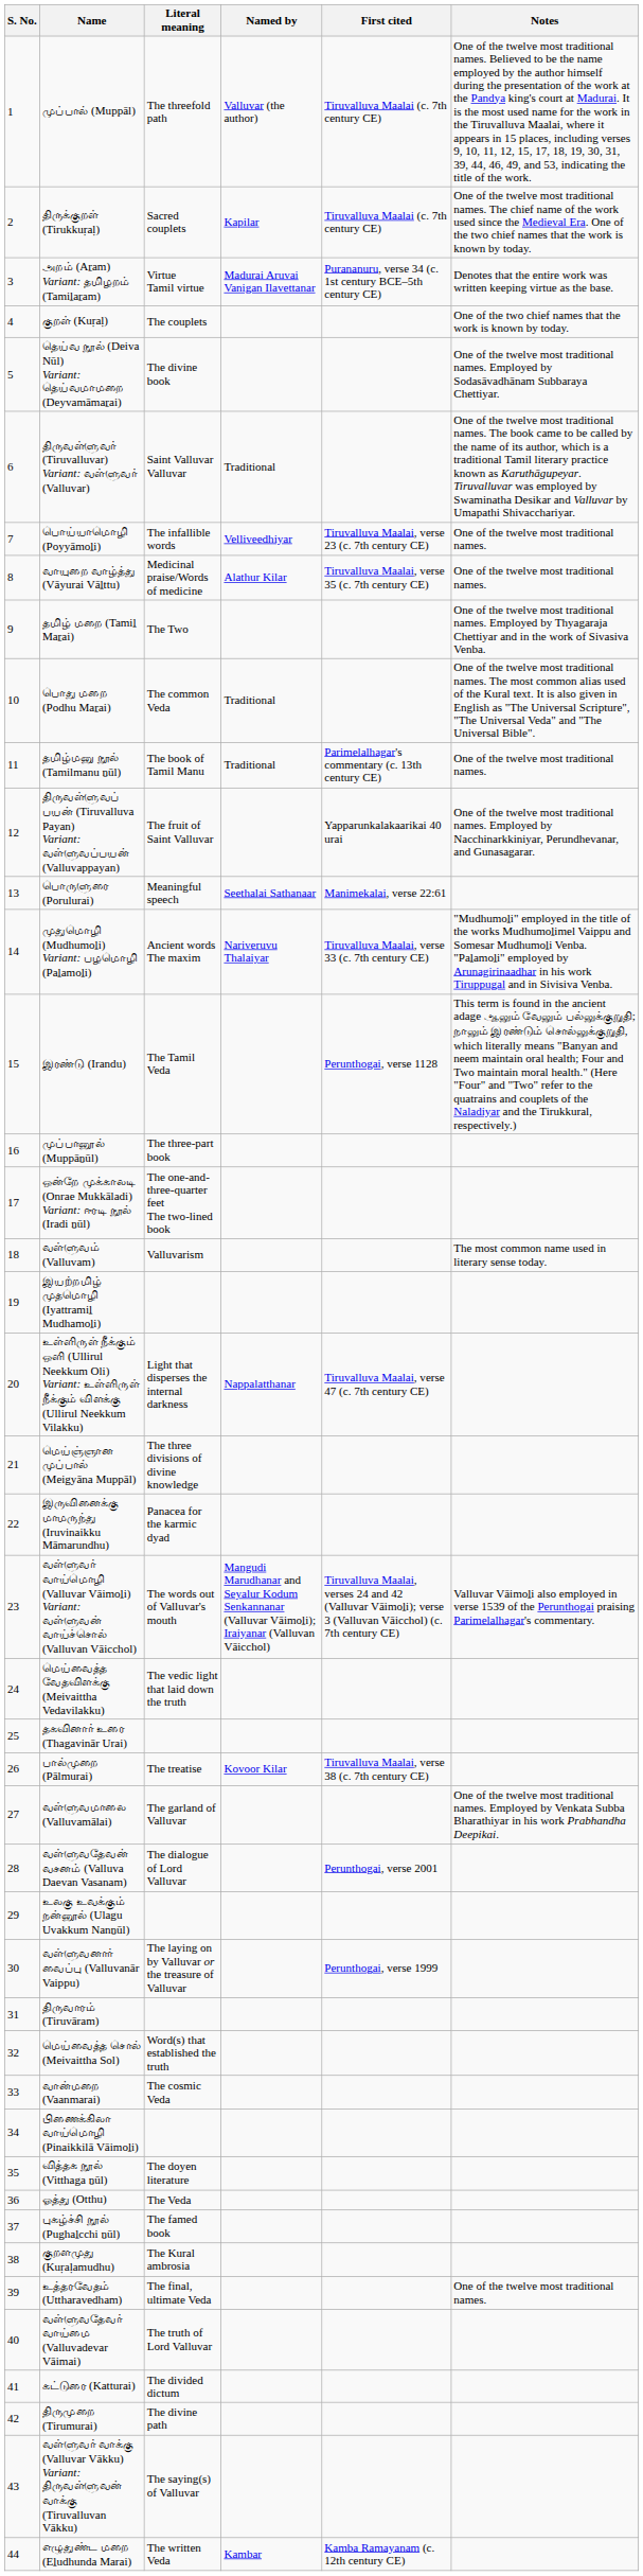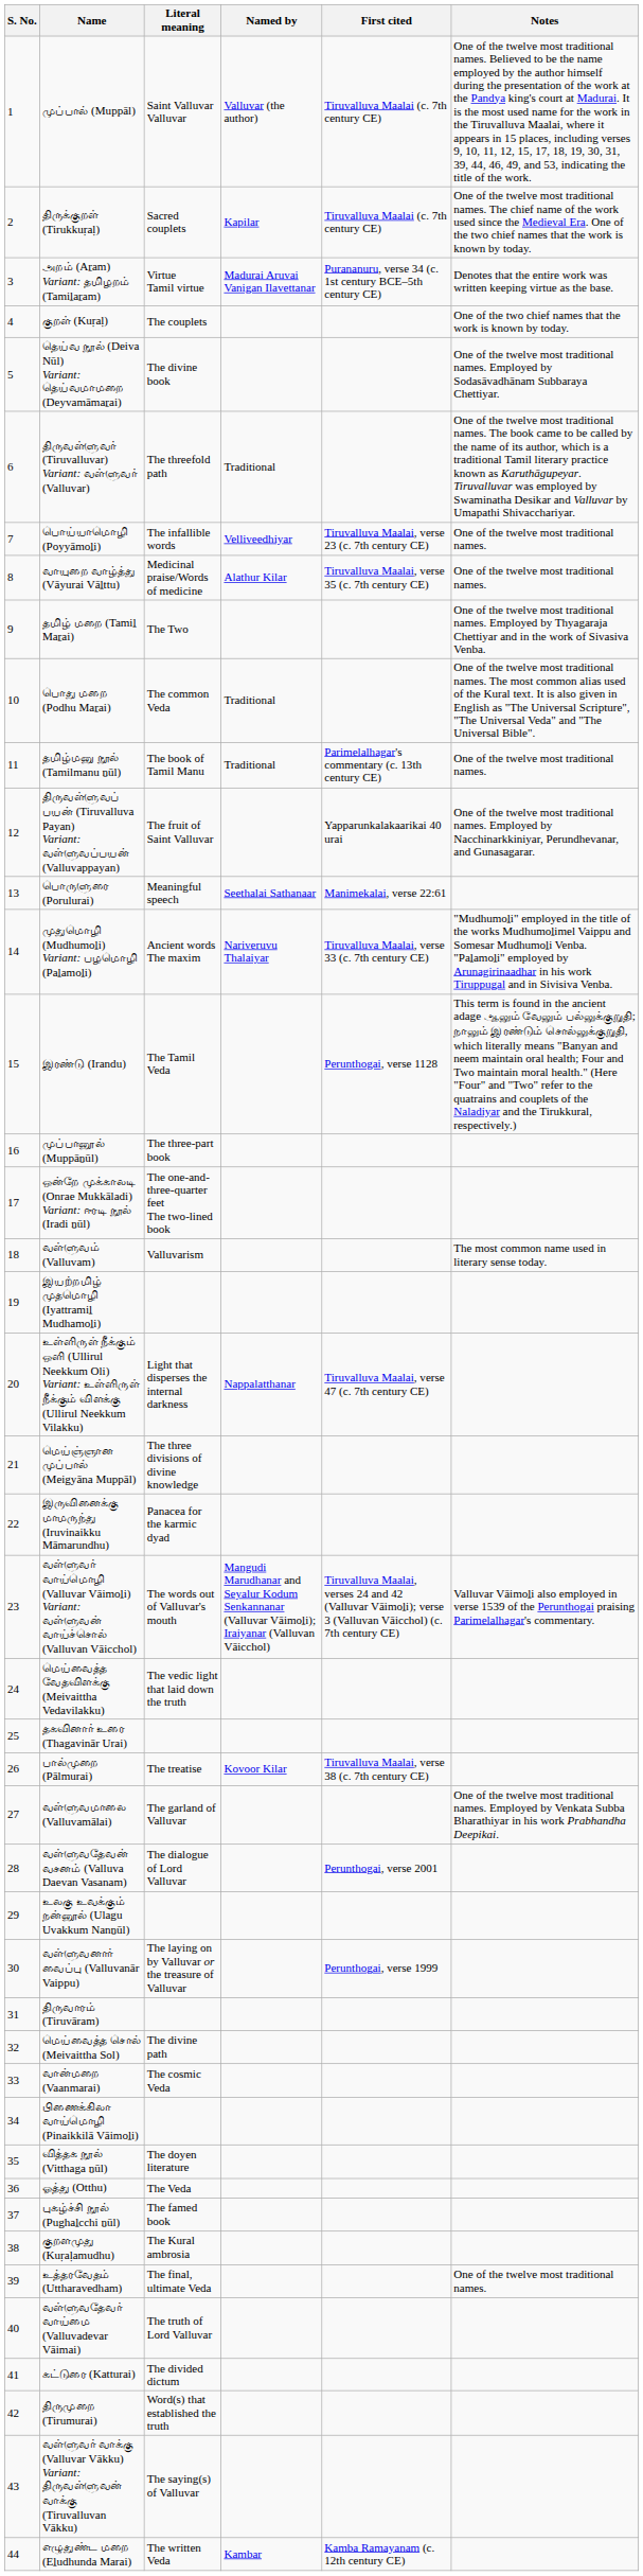 <table class="wikitable sortable" style="font-size: 100%">
 <tr>
 <th>S. No.</th>
 <th>Name</th>
 <th>Literal meaning</th>
 <th>Named by</th>
 <th>First cited</th>
 <th>Notes</th>
 </tr>
 <tr>
 <td>1</td>
 <td>முப்பால் (Muppāl)</td>
-<td>The threefold path</td>
+<td>Saint Valluvar<br>Valluvar</td>
 <td><a href='#'>Valluvar</a> (the author)</td>
 <td><a href='#'>Tiruvalluva Maalai</a> (c. 7th century CE)</td>
 <td>One of the twelve most traditional names. Believed to be the name employed by the author himself during the presentation of the work at the <a href='#'>Pandya</a> king's court at <a href='#'>Madurai</a>. It is the most used name for the work in the Tiruvalluva Maalai, where it appears in 15 places, including verses 9, 10, 11, 12, 15, 17, 18, 19, 30, 31, 39, 44, 46, 49, and 53, indicating the title of the work.</td>
 </tr>
 <tr>
 <td>2</td>
 <td>திருக்குறள் (Tirukkuṛaḷ)</td>
 <td>Sacred couplets</td>
 <td><a href='#'>Kapilar</a></td>
 <td><a href='#'>Tiruvalluva Maalai</a> (c. 7th century CE)</td>
 <td>One of the twelve most traditional names. The chief name of the work used since the <a href='#'>Medieval Era</a>. One of the two chief names that the work is known by today.</td>
 </tr>
 <tr>
 <td>3</td>
 <td>அறம் (Aṟam)<br><em>Variant:</em> தமிழறம் (Tamiḻaṟam)</td>
 <td>Virtue<br>Tamil virtue</td>
 <td><a href='#'>Madurai Aruvai Vanigan Ilavettanar</a></td>
 <td><a href='#'>Purananuru</a>, verse 34 (c. 1st century BCE–5th century CE)</td>
 <td>Denotes that the entire work was written keeping virtue as the base.</td>
 </tr>
 <tr>
 <td>4</td>
 <td>குறள் (Kuṛaḷ)</td>
 <td>The couplets</td>
 <td></td>
 <td></td>
 <td>One of the two chief names that the work is known by today.</td>
 </tr>
 <tr>
 <td>5</td>
 <td>தெய்வ நூல் (Deiva Nūl)<br><em>Variant:</em> தெய்வமாமறை (Deyvamāmaṟai)</td>
 <td>The divine book</td>
 <td></td>
 <td></td>
 <td>One of the twelve most traditional names. Employed by Sodasāvadhānam Subbaraya Chettiyar.</td>
 </tr>
 <tr>
 <td>6</td>
 <td>திருவள்ளுவர் (Tiruvalluvar)<br><em>Variant:</em> வள்ளுவர் (Valluvar)</td>
-<td>Saint Valluvar<br>Valluvar</td>
+<td>The threefold path</td>
 <td>Traditional</td>
 <td></td>
 <td>One of the twelve most traditional names. The book came to be called by the name of its author, which is a traditional Tamil literary practice known as <em>Karuthāgupeyar</em>. <em>Tiruvalluvar</em> was employed by Swaminatha Desikar and <em>Valluvar</em> by Umapathi Shivacchariyar.</td>
 </tr>
 <tr>
 <td>7</td>
 <td>பொய்யாமொழி (Poyyāmoḻi)</td>
 <td>The infallible words</td>
 <td><a href='#'>Velliveedhiyar</a></td>
 <td><a href='#'>Tiruvalluva Maalai</a>, verse 23 (c. 7th century CE)</td>
 <td>One of the twelve most traditional names.</td>
 </tr>
 <tr>
 <td>8</td>
 <td>வாயுறை வாழ்த்து (Vāyurai Vāḻttu)</td>
 <td>Medicinal praise/Words of medicine</td>
 <td><a href='#'>Alathur Kilar</a></td>
 <td><a href='#'>Tiruvalluva Maalai</a>, verse 35 (c. 7th century CE)</td>
 <td>One of the twelve most traditional names.</td>
 </tr>
 <tr>
 <td>9</td>
 <td>தமிழ் மறை (Tamiḻ Maṟai)</td>
 <td>The Two</td>
 <td></td>
 <td></td>
 <td>One of the twelve most traditional names. Employed by Thyagaraja Chettiyar and in the work of Sivasiva Venba.</td>
 </tr>
 <tr>
 <td>10</td>
 <td>பொது மறை (Podhu Maṟai)</td>
 <td>The common Veda</td>
 <td>Traditional</td>
 <td></td>
 <td>One of the twelve most traditional names. The most common alias used of the Kural text. It is also given in English as "The Universal Scripture", "The Universal Veda" and "The Universal Bible".</td>
 </tr>
 <tr>
 <td>11</td>
 <td>தமிழ்மனு நூல் (Tamilmanu ṉūl)</td>
 <td>The book of Tamil Manu</td>
 <td>Traditional</td>
 <td><a href='#'>Parimelalhagar</a>'s commentary (c. 13th century CE)</td>
 <td>One of the twelve most traditional names.</td>
 </tr>
 <tr>
 <td>12</td>
 <td>திருவள்ளுவப் பயன் (Tiruvalluva Payan)<br><em>Variant:</em> வள்ளுவப்பயன் (Valluvappayan)</td>
 <td>The fruit of Saint Valluvar</td>
 <td></td>
 <td>Yapparunkalakaarikai 40 urai</td>
 <td>One of the twelve most traditional names. Employed by Nacchinarkkiniyar, Perundhevanar, and Gunasagarar.</td>
 </tr>
 <tr>
 <td>13</td>
 <td>பொருளுரை (Porulurai)</td>
 <td>Meaningful speech</td>
 <td><a href='#'>Seethalai Sathanaar</a></td>
 <td><a href='#'>Manimekalai</a>, verse 22:61</td>
 <td></td>
 </tr>
 <tr>
 <td>14</td>
 <td>முதுமொழி (Mudhumoḻi)<br><em>Variant:</em> பழமொழி (Paḻamoḻi)</td>
 <td>Ancient words<br>The maxim</td>
 <td><a href='#'>Nariveruvu Thalaiyar</a></td>
 <td><a href='#'>Tiruvalluva Maalai</a>, verse 33 (c. 7th century CE)</td>
 <td>"Mudhumoḻi" employed in the title of the works Mudhumoḻimel Vaippu and Somesar Mudhumoḻi Venba. "Paḻamoḻi" employed by <a href='#'>Arunagirinaadhar</a> in his work <a href='#'>Tiruppugal</a> and in Sivisiva Venba.</td>
 </tr>
 <tr>
 <td>15</td>
 <td>இரண்டு (Irandu)</td>
 <td>The Tamil Veda</td>
 <td></td>
 <td><a href='#'>Perunthogai</a>, verse 1128</td>
 <td>This term is found in the ancient adage ஆலும் வேலும் பல்லுக்குறுதி; நாலும் இரண்டும் சொல்லுக்குறுதி, which literally means "Banyan and neem maintain oral health; Four and Two maintain moral health." (Here "Four" and "Two" refer to the quatrains and couplets of the <a href='#'>Naladiyar</a> and the Tirukkural, respectively.)</td>
 </tr>
 <tr>
 <td>16</td>
 <td>முப்பானூல் (Muppāṉūl)</td>
 <td>The three-part book</td>
 <td></td>
 <td></td>
 <td></td>
 </tr>
 <tr>
 <td>17</td>
 <td>ஒன்றே முக்காலடி (Onrae Mukkāladi)<br><em>Variant:</em> ஈரடி நூல் (Iradi ṉūl)</td>
 <td>The one-and-three-quarter feet<br>The two-lined book</td>
 <td></td>
 <td></td>
 <td></td>
 </tr>
 <tr>
 <td>18</td>
 <td>வள்ளுவம் (Valluvam)</td>
 <td>Valluvarism</td>
 <td></td>
 <td></td>
 <td>The most common name used in literary sense today.</td>
 </tr>
 <tr>
 <td>19</td>
 <td>இயற்றமிழ் முதமொழி (Iyattramiḻ Mudhamoḻi)</td>
 <td></td>
 <td></td>
 <td></td>
 <td></td>
 </tr>
 <tr>
 <td>20</td>
 <td>உள்ளிருள் நீக்கும் ஒளி (Ullirul Neekkum Oli)<br><em>Variant:</em> உள்ளிருள் நீக்கும் விளக்கு (Ullirul Neekkum Vilakku)</td>
 <td>Light that disperses the internal darkness</td>
 <td><a href='#'>Nappalatthanar</a></td>
 <td><a href='#'>Tiruvalluva Maalai</a>, verse 47 (c. 7th century CE)</td>
 <td></td>
 </tr>
 <tr>
 <td>21</td>
 <td>மெய்ஞ்ஞான முப்பால் (Meigyāna Muppāl)</td>
 <td>The three divisions of divine knowledge</td>
 <td></td>
 <td></td>
 <td></td>
 </tr>
 <tr>
 <td>22</td>
 <td>இருவினைக்கு மாமருந்து (Iruvinaikku Māmarundhu)</td>
 <td>Panacea for the karmic dyad</td>
 <td></td>
 <td></td>
 <td></td>
 </tr>
 <tr>
 <td>23</td>
 <td>வள்ளுவர் வாய்மொழி (Valluvar Vāimoḻi)<br><em>Variant:</em> வள்ளுவன் வாய்ச்சொல் (Valluvan Vāicchol)</td>
 <td>The words out of Valluvar's mouth</td>
 <td><a href='#'>Mangudi Marudhanar</a> and <a href='#'>Seyalur Kodum Senkannanar</a> (Valluvar Vāimoḻi); <a href='#'>Iraiyanar</a> (Valluvan Vāicchol)</td>
 <td><a href='#'>Tiruvalluva Maalai</a>, verses 24 and 42 (Valluvar Vāimoḻi); verse 3 (Valluvan Vāicchol) (c. 7th century CE)</td>
 <td>Valluvar Vāimoḻi also employed in verse 1539 of the <a href='#'>Perunthogai</a> praising <a href='#'>Parimelalhagar</a>'s commentary.</td>
 </tr>
 <tr>
 <td>24</td>
 <td>மெய்வைத்த வேதவிளக்கு (Meivaittha Vedavilakku)</td>
 <td>The vedic light that laid down the truth</td>
 <td></td>
 <td></td>
 <td></td>
 </tr>
 <tr>
 <td>25</td>
 <td>தகவினார் உரை (Thagavinār Urai)</td>
 <td></td>
 <td></td>
 <td></td>
 <td></td>
 </tr>
 <tr>
 <td>26</td>
 <td>பால்முறை (Pālmurai)</td>
 <td>The treatise</td>
 <td><a href='#'>Kovoor Kilar</a></td>
 <td><a href='#'>Tiruvalluva Maalai</a>, verse 38 (c. 7th century CE)</td>
 <td></td>
 </tr>
 <tr>
 <td>27</td>
 <td>வள்ளுவமாலை (Valluvamālai)</td>
 <td>The garland of Valluvar</td>
 <td></td>
 <td></td>
 <td>One of the twelve most traditional names. Employed by Venkata Subba Bharathiyar in his work <em>Prabhandha Deepikai</em>.</td>
 </tr>
 <tr>
 <td>28</td>
 <td>வள்ளுவதேவன் வசனம் (Valluva Daevan Vasanam)</td>
 <td>The dialogue of Lord Valluvar</td>
 <td></td>
 <td><a href='#'>Perunthogai</a>, verse 2001</td>
 <td></td>
 </tr>
 <tr>
 <td>29</td>
 <td>உலகு உவக்கும் நன்னூல் (Ulagu Uvakkum Nanṉūl)</td>
 <td></td>
 <td></td>
 <td></td>
 <td></td>
 </tr>
 <tr>
 <td>30</td>
 <td>வள்ளுவனார் வைப்பு (Valluvanār Vaippu)</td>
 <td>The laying on by Valluvar <em>or</em> the treasure of Valluvar</td>
 <td></td>
 <td><a href='#'>Perunthogai</a>, verse 1999</td>
 <td></td>
 </tr>
 <tr>
 <td>31</td>
 <td>திருவாரம் (Tiruvāram)</td>
 <td></td>
 <td></td>
 <td></td>
 <td></td>
 </tr>
 <tr>
 <td>32</td>
 <td>மெய்வைத்த சொல் (Meivaittha Sol)</td>
-<td>Word(s) that established the truth</td>
+<td>The divine path</td>
 <td></td>
 <td></td>
 <td></td>
 </tr>
 <tr>
 <td>33</td>
 <td>வான்மறை (Vaanmarai)</td>
 <td>The cosmic Veda</td>
 <td></td>
 <td></td>
 <td></td>
 </tr>
 <tr>
 <td>34</td>
 <td>பிணைக்கிலா வாய்மொழி (Pinaikkilā Vāimoḻi)</td>
 <td></td>
 <td></td>
 <td></td>
 <td></td>
 </tr>
 <tr>
 <td>35</td>
 <td>வித்தக நூல் (Vitthaga ṉūl)</td>
 <td>The doyen literature</td>
 <td></td>
 <td></td>
 <td></td>
 </tr>
 <tr>
 <td>36</td>
 <td>ஓத்து (Otthu)</td>
 <td>The Veda</td>
 <td></td>
 <td></td>
 <td></td>
 </tr>
 <tr>
 <td>37</td>
 <td>புகழ்ச்சி நூல் (Pughaḻcchi ṉūl)</td>
 <td>The famed book</td>
 <td></td>
 <td></td>
 <td></td>
 </tr>
 <tr>
 <td>38</td>
 <td>குறளமுது (Kuṛaḷamudhu)</td>
 <td>The Kural ambrosia</td>
 <td></td>
 <td></td>
 <td></td>
 </tr>
 <tr>
 <td>39</td>
 <td>உத்தரவேதம் (Uttharavedham)</td>
 <td>The final, ultimate Veda</td>
 <td></td>
 <td></td>
 <td>One of the twelve most traditional names.</td>
 </tr>
 <tr>
 <td>40</td>
 <td>வள்ளுவதேவர் வாய்மை (Valluvadevar Vāimai)</td>
 <td>The truth of Lord Valluvar</td>
 <td></td>
 <td></td>
 <td></td>
 </tr>
 <tr>
 <td>41</td>
 <td>கட்டுரை (Katturai)</td>
 <td>The divided dictum</td>
 <td></td>
 <td></td>
 <td></td>
 </tr>
 <tr>
 <td>42</td>
 <td>திருமுறை (Tirumurai)</td>
-<td>The divine path</td>
+<td>Word(s) that established the truth</td>
 <td></td>
 <td></td>
 <td></td>
 </tr>
 <tr>
 <td>43</td>
 <td>வள்ளுவர் வாக்கு (Valluvar Vākku)<br><em>Variant:</em> திருவள்ளுவன் வாக்கு (Tiruvalluvan Vākku)</td>
 <td>The saying(s) of Valluvar</td>
 <td></td>
 <td></td>
 <td></td>
 </tr>
 <tr>
 <td>44</td>
 <td>எழுதுண்ட மறை (Eḻudhunda Marai)</td>
 <td>The written Veda</td>
 <td><a href='#'>Kambar</a></td>
 <td><a href='#'>Kamba Ramayanam</a> (c. 12th century CE)</td>
 <td></td>
 </tr>
 </table>
